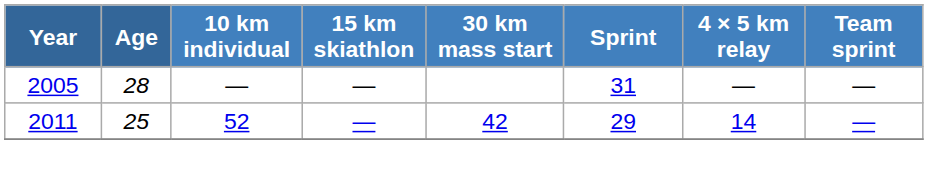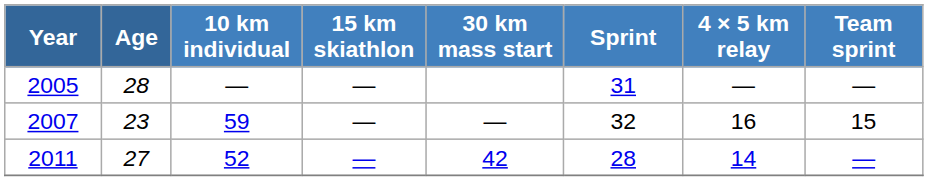 <table class="wikitable" style="font-size:95%; text-align:center; border:grey solid 1px; border-collapse:collapse; background:#ffffff;">
 <tr>
 <th style="background-color:#369; color:white; width:60px;"> Year </th>
 <th style="background-color:#369; color:white; width:40px;"> Age </th>
 <th style="background-color:#4180be; color:white; width:75px;"> 10 km <br> individual </th>
 <th style="background-color:#4180be; color:white; width:75px;"> 15 km <br> skiathlon </th>
 <th style="background-color:#4180be; color:white; width:75px;"> 30 km <br> mass start </th>
 <th style="background-color:#4180be; color:white; width:75px;"> Sprint </th>
 <th style="background-color:#4180be; color:white; width:75px;"> 4 × 5 km <br> relay </th>
 <th style="background-color:#4180be; color:white; width:75px;"> Team <br> sprint </th>
 </tr>
 <tr>
 <td><a href='#'>2005</a></td>
 <td><em>28</em></td>
 <td>—</td>
 <td>—</td>
 <td></td>
 <td><a href='#'>31</a></td>
 <td>—</td>
 <td>—</td>
 </tr>
 <tr>
+<td><a href='#'>2007</a></td>
+<td><em>23</em></td>
+<td><a href='#'>59</a></td>
+<td>—</td>
+<td>—</td>
+<td>32</td>
+<td>16</td>
+<td>15</td>
+</tr>
+<tr>
 <td><a href='#'>2011</a></td>
-<td><em>25</em></td>
+<td><em>27</em></td>
 <td><a href='#'>52</a></td>
 <td><a href='#'>—</a></td>
 <td><a href='#'>42</a></td>
-<td><a href='#'>29</a></td>
+<td><a href='#'>28</a></td>
 <td><a href='#'>14</a></td>
 <td><a href='#'>—</a></td>
 </tr>
 <tr>
 </tr>
 </table>
